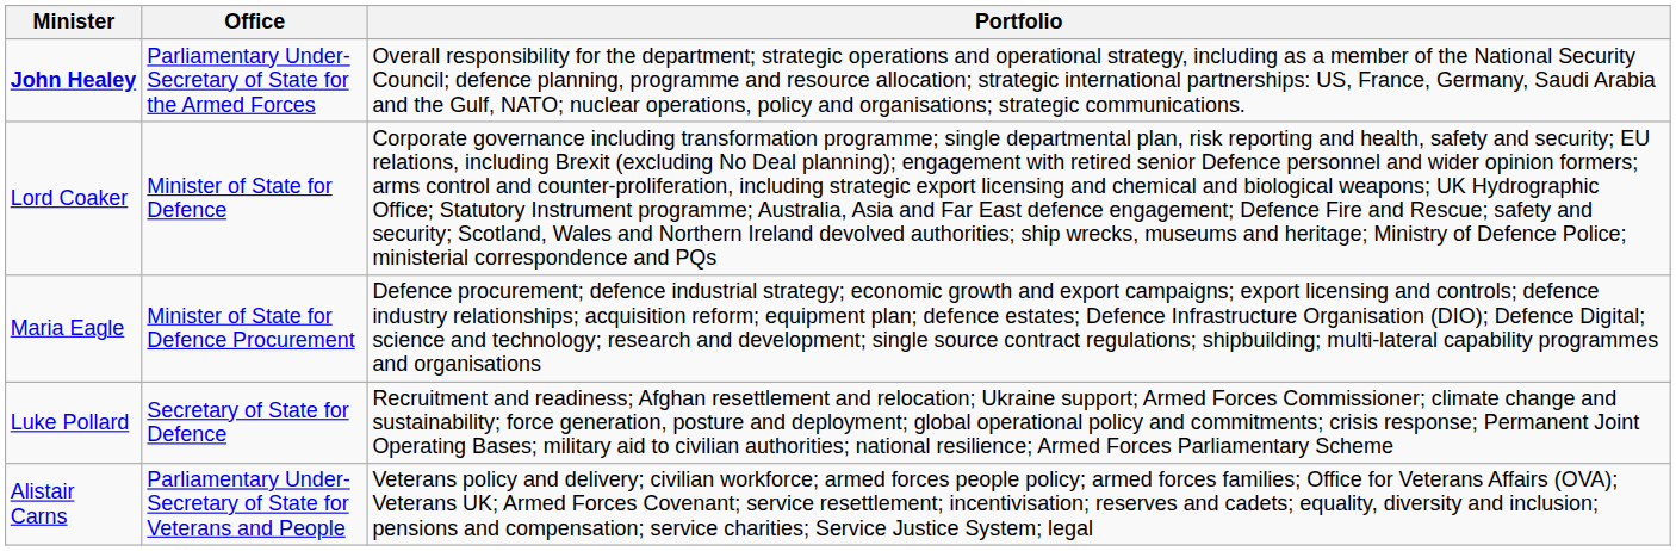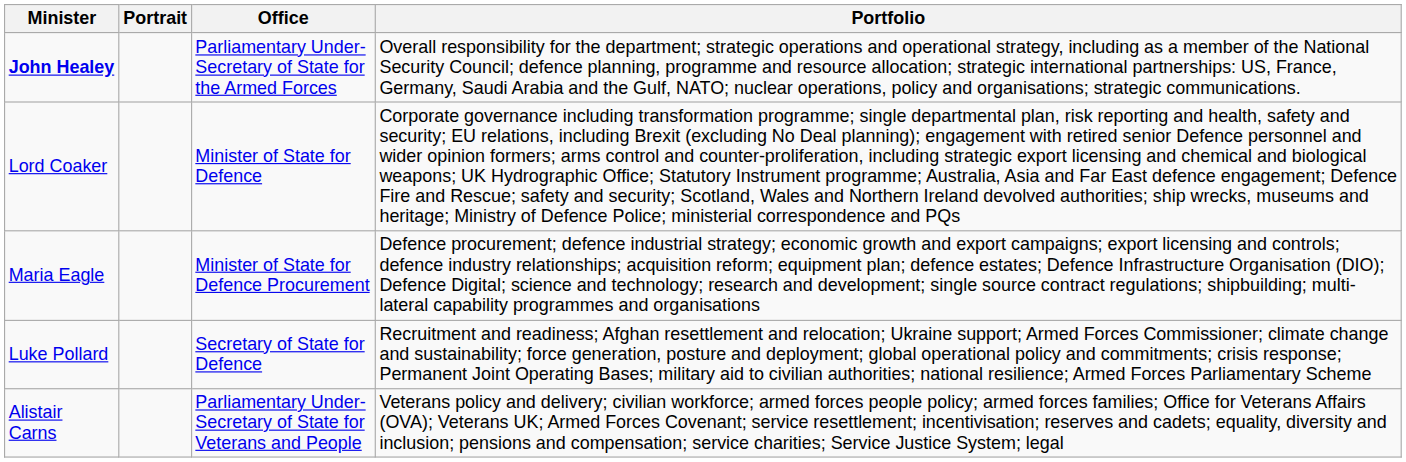 <table class=wikitable>
 <tr>
 <th width=95x>Minister</th>
+<th>Portrait</th>
 <th>Office</th>
 <th>Portfolio</th>
 </tr>
 <tr>
 <td><strong><a href='#'>John Healey</a></strong> </td>
+<td></td>
 <td><a href='#'>Parliamentary Under-Secretary of State for the Armed Forces</a></td>
 <td>Overall responsibility for the department; strategic operations and operational strategy, including as a member of the National Security Council; defence planning, programme and resource allocation; strategic international partnerships: US, France, Germany, Saudi Arabia and the Gulf, NATO; nuclear operations, policy and organisations; strategic communications.</td>
 </tr>
 <tr>
 <td><a href='#'>Lord Coaker</a></td>
+<td></td>
 <td><a href='#'>Minister of State for Defence</a></td>
 <td>Corporate governance including transformation programme; single departmental plan, risk reporting and health, safety and security; EU relations, including Brexit (excluding No Deal planning); engagement with retired senior Defence personnel and wider opinion formers; arms control and counter-proliferation, including strategic export licensing and chemical and biological weapons; UK Hydrographic Office; Statutory Instrument programme; Australia, Asia and Far East defence engagement; Defence Fire and Rescue; safety and security; Scotland, Wales and Northern Ireland devolved authorities; ship wrecks, museums and heritage; Ministry of Defence Police; ministerial correspondence and PQs</td>
 </tr>
 <tr>
 <td><a href='#'>Maria Eagle</a> </td>
+<td></td>
 <td><a href='#'>Minister of State for Defence Procurement</a></td>
 <td>Defence procurement; defence industrial strategy; economic growth and export campaigns; export licensing and controls; defence industry relationships; acquisition reform; equipment plan; defence estates; Defence Infrastructure Organisation (DIO); Defence Digital; science and technology; research and development; single source contract regulations; shipbuilding; multi-lateral capability programmes and organisations</td>
 </tr>
 <tr>
 <td><a href='#'>Luke Pollard</a> </td>
+<td></td>
 <td><a href='#'>Secretary of State for Defence</a></td>
 <td>Recruitment and readiness; Afghan resettlement and relocation; Ukraine support; Armed Forces Commissioner; climate change and sustainability; force generation, posture and deployment; global operational policy and commitments; crisis response; Permanent Joint Operating Bases; military aid to civilian authorities; national resilience; Armed Forces Parliamentary Scheme</td>
 </tr>
 <tr>
 <td><a href='#'>Alistair Carns</a> </td>
+<td></td>
 <td><a href='#'>Parliamentary Under-Secretary of State for Veterans and People</a></td>
 <td>Veterans policy and delivery; civilian workforce; armed forces people policy; armed forces families; Office for Veterans Affairs (OVA); Veterans UK; Armed Forces Covenant; service resettlement; incentivisation; reserves and cadets; equality, diversity and inclusion; pensions and compensation; service charities; Service Justice System; legal</td>
 </tr>
 </table>
